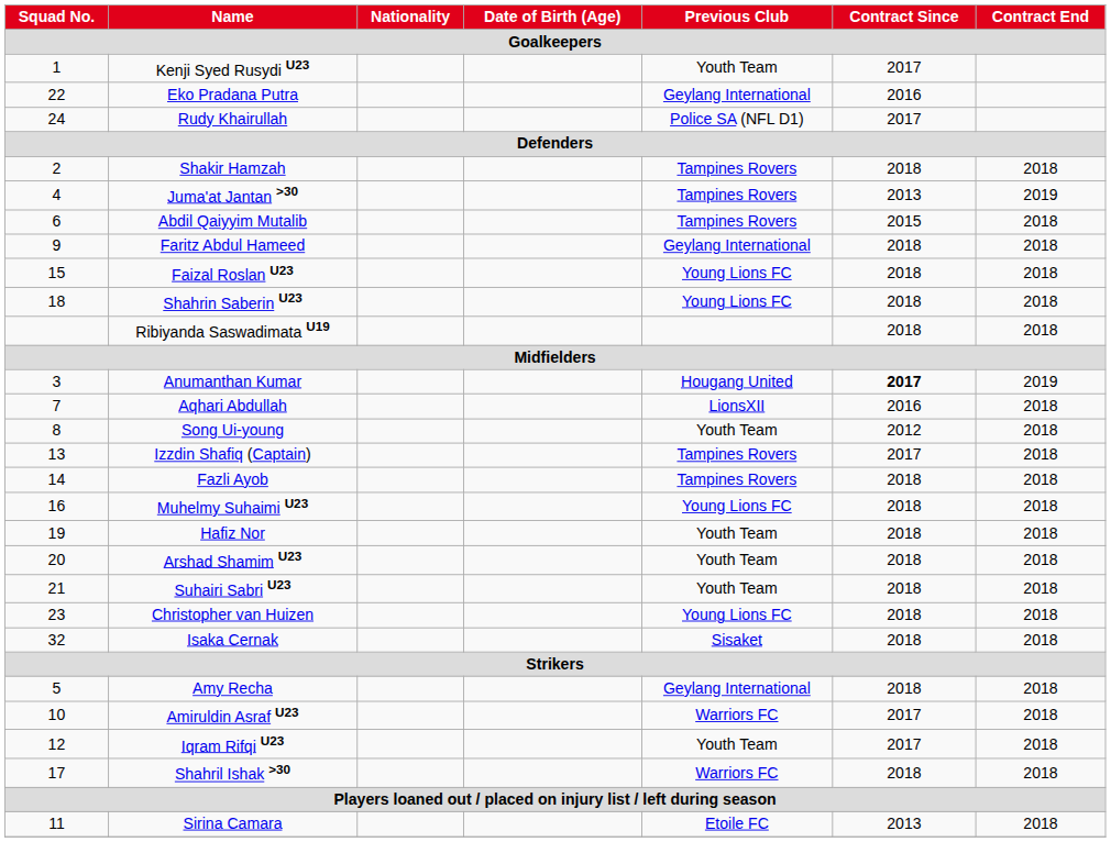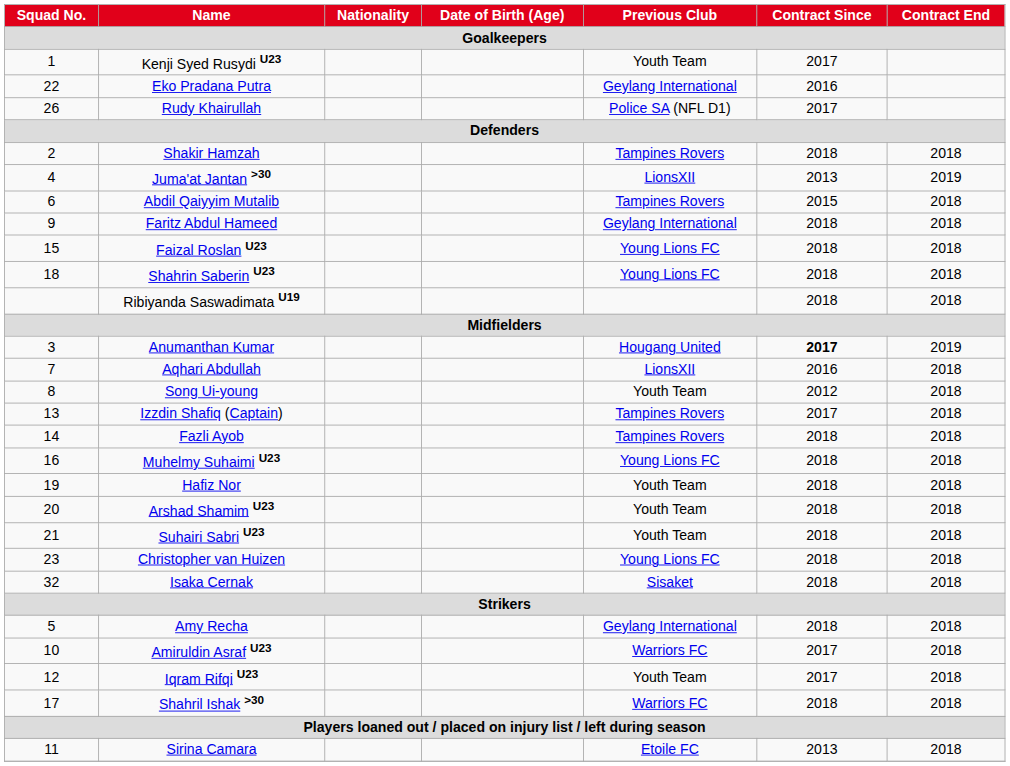 <table class="wikitable" style="text-align:center; font-size:100%; width:90%;">
 <tr>
 <th style="background:#e1001a; color:white; text-align:center;">Squad No.</th>
 <th style="background:#e1001a; color:white; text-align:center;">Name</th>
 <th style="background:#e1001a; color:white; text-align:center;">Nationality</th>
 <th style="background:#e1001a; color:white; text-align:center;">Date of Birth (Age)</th>
 <th style="background:#e1001a; color:white; text-align:center;">Previous Club</th>
 <th style="background:#e1001a; color:white; text-align:center;">Contract Since</th>
 <th style="background:#e1001a; color:white; text-align:center;">Contract End</th>
 </tr>
 <tr>
 <th colspan="8" style="background:#dcdcdc; text-align:center">Goalkeepers</th>
 </tr>
 <tr>
 <td>1</td>
 <td>Kenji Syed Rusydi <sup><strong>U23</strong></sup></td>
 <td></td>
 <td></td>
 <td>Youth Team</td>
 <td>2017</td>
 <td></td>
 </tr>
 <tr>
 <td>22</td>
 <td><a href='#'>Eko Pradana Putra</a></td>
 <td></td>
 <td></td>
 <td> <a href='#'>Geylang International</a></td>
 <td>2016</td>
 <td></td>
 </tr>
 <tr>
-<td>24</td>
+<td>26</td>
 <td><a href='#'>Rudy Khairullah</a></td>
 <td></td>
 <td></td>
 <td> <a href='#'>Police SA</a> (NFL D1)</td>
 <td>2017</td>
 <td></td>
 </tr>
 <tr>
 <th colspan="8" style="background:#dcdcdc; text-align:center">Defenders</th>
 </tr>
 <tr>
 <td>2</td>
 <td><a href='#'>Shakir Hamzah</a></td>
 <td></td>
 <td></td>
 <td> <a href='#'>Tampines Rovers</a></td>
 <td>2018</td>
 <td>2018</td>
 </tr>
 <tr>
 <td>4</td>
 <td><a href='#'>Juma'at Jantan</a> <sup><strong>>30</strong></sup></td>
 <td></td>
 <td></td>
-<td> <a href='#'>Tampines Rovers</a></td>
+<td> <a href='#'>LionsXII</a></td>
 <td>2013</td>
 <td>2019</td>
 </tr>
 <tr>
 <td>6</td>
 <td><a href='#'>Abdil Qaiyyim Mutalib</a></td>
 <td></td>
 <td></td>
 <td> <a href='#'>Tampines Rovers</a></td>
 <td>2015</td>
 <td>2018</td>
 </tr>
 <tr>
 <td>9</td>
 <td><a href='#'>Faritz Abdul Hameed</a></td>
 <td></td>
 <td></td>
 <td> <a href='#'>Geylang International</a></td>
 <td>2018</td>
 <td>2018</td>
 </tr>
 <tr>
 <td>15</td>
 <td><a href='#'>Faizal Roslan</a> <sup><strong>U23</strong></sup></td>
 <td></td>
 <td></td>
 <td> <a href='#'>Young Lions FC</a></td>
 <td>2018</td>
 <td>2018</td>
 </tr>
 <tr>
 <td>18</td>
 <td><a href='#'>Shahrin Saberin</a> <sup><strong>U23</strong></sup></td>
 <td></td>
 <td></td>
 <td> <a href='#'>Young Lions FC</a></td>
 <td>2018</td>
 <td>2018</td>
 </tr>
 <tr>
 <td></td>
 <td>Ribiyanda Saswadimata <sup><strong>U19</strong></sup></td>
 <td></td>
 <td></td>
 <td></td>
 <td>2018</td>
 <td>2018</td>
 </tr>
 <tr>
 <th colspan="8" style="background:#dcdcdc; text-align:center">Midfielders</th>
 </tr>
 <tr>
 <td>3</td>
 <td><a href='#'>Anumanthan Kumar</a></td>
 <td></td>
 <td></td>
 <td> <a href='#'>Hougang United</a></td>
 <td><strong>2017</strong></td>
 <td>2019</td>
 </tr>
 <tr>
 <td>7</td>
 <td><a href='#'>Aqhari Abdullah</a></td>
 <td></td>
 <td></td>
 <td> <a href='#'>LionsXII</a></td>
 <td>2016</td>
 <td>2018</td>
 </tr>
 <tr>
 <td>8</td>
 <td><a href='#'>Song Ui-young</a></td>
 <td></td>
 <td></td>
 <td>Youth Team</td>
 <td>2012</td>
 <td>2018</td>
 </tr>
 <tr>
 <td>13</td>
 <td><a href='#'>Izzdin Shafiq</a> (<a href='#'>Captain</a>)</td>
 <td></td>
 <td></td>
 <td> <a href='#'>Tampines Rovers</a></td>
 <td>2017</td>
 <td>2018</td>
 </tr>
 <tr>
 <td>14</td>
 <td><a href='#'>Fazli Ayob</a></td>
 <td></td>
 <td></td>
 <td> <a href='#'>Tampines Rovers</a></td>
 <td>2018</td>
 <td>2018</td>
 </tr>
 <tr>
 <td>16</td>
 <td><a href='#'>Muhelmy Suhaimi</a> <sup><strong>U23</strong></sup></td>
 <td></td>
 <td></td>
 <td> <a href='#'>Young Lions FC</a></td>
 <td>2018</td>
 <td>2018</td>
 </tr>
 <tr>
 <td>19</td>
 <td><a href='#'>Hafiz Nor</a></td>
 <td></td>
 <td></td>
 <td>Youth Team</td>
 <td>2018</td>
 <td>2018</td>
 </tr>
 <tr>
 <td>20</td>
 <td><a href='#'>Arshad Shamim</a> <sup><strong>U23</strong></sup></td>
 <td></td>
 <td></td>
 <td>Youth Team</td>
 <td>2018</td>
 <td>2018</td>
 </tr>
 <tr>
 <td>21</td>
 <td><a href='#'>Suhairi Sabri</a> <sup><strong>U23</strong></sup></td>
 <td></td>
 <td></td>
 <td>Youth Team</td>
 <td>2018</td>
 <td>2018</td>
 </tr>
 <tr>
 <td>23</td>
 <td><a href='#'>Christopher van Huizen</a></td>
 <td></td>
 <td></td>
 <td> <a href='#'>Young Lions FC</a></td>
 <td>2018</td>
 <td>2018</td>
 </tr>
 <tr>
 <td>32</td>
 <td><a href='#'>Isaka Cernak</a></td>
 <td></td>
 <td></td>
 <td> <a href='#'>Sisaket</a></td>
 <td>2018</td>
 <td>2018</td>
 </tr>
 <tr>
 <th colspan="8" style="background:#dcdcdc; text-align:center">Strikers</th>
 </tr>
 <tr>
 <td>5</td>
 <td><a href='#'>Amy Recha</a></td>
 <td></td>
 <td></td>
 <td> <a href='#'>Geylang International</a></td>
 <td>2018</td>
 <td>2018</td>
 </tr>
 <tr>
 <td>10</td>
 <td><a href='#'>Amiruldin Asraf</a> <sup><strong>U23</strong></sup></td>
 <td></td>
 <td></td>
 <td> <a href='#'>Warriors FC</a></td>
 <td>2017</td>
 <td>2018</td>
 </tr>
 <tr>
 <td>12</td>
 <td><a href='#'>Iqram Rifqi</a> <sup><strong>U23</strong></sup></td>
 <td></td>
 <td></td>
 <td>Youth Team</td>
 <td>2017</td>
 <td>2018</td>
 </tr>
 <tr>
 <td>17</td>
 <td><a href='#'>Shahril Ishak</a> <sup><strong>>30</strong></sup></td>
 <td></td>
 <td></td>
 <td> <a href='#'>Warriors FC</a></td>
 <td>2018</td>
 <td>2018</td>
 </tr>
 <tr>
 <th colspan="8" style="background:#dcdcdc; text-align:center;">Players loaned out / placed on injury list / left during season</th>
 </tr>
 <tr>
 <td>11</td>
 <td><a href='#'>Sirina Camara</a></td>
 <td></td>
 <td></td>
 <td> <a href='#'>Etoile FC</a></td>
 <td>2013</td>
 <td>2018</td>
 </tr>
 <tr>
 </tr>
 </table>
